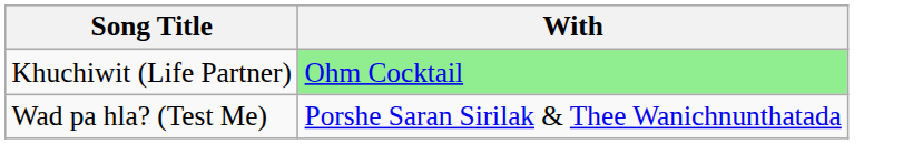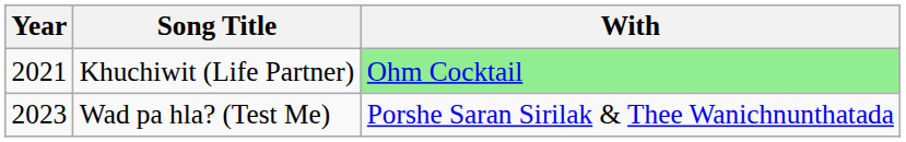 <table class="wikitable">
 <tr>
+<th>Year</th>
 <th>Song Title</th>
 <th>With</th>
 </tr>
 <tr>
+<td>2021</td>
 <td>Khuchiwit (Life Partner) </td>
 <td style="background: lightgreen;"><a href='#'>Ohm Cocktail</a></td>
 </tr>
 <tr>
+<td>2023</td>
 <td>Wad pa hla? (Test Me) </td>
 <td><a href='#'>Porshe Saran Sirilak</a> & <a href='#'>Thee Wanichnunthatada</a></td>
 </tr>
 </table>
